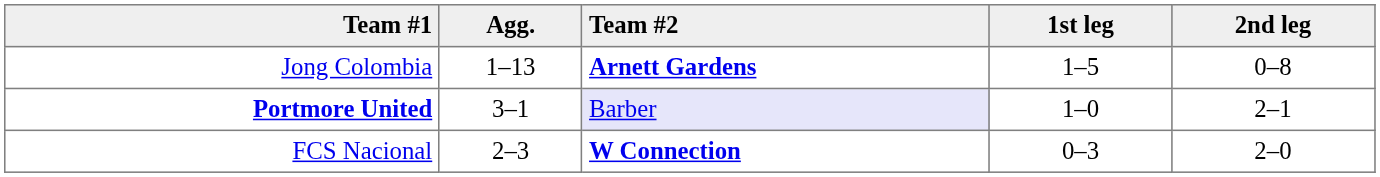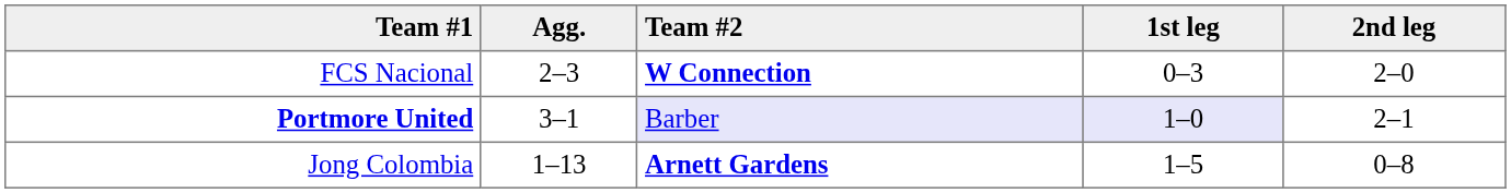 <table border=1 cellspacing=0 cellpadding=4 style="border-collapse: collapse;" width=70%>
 <tr bgcolor="efefef">
 <th align=right>Team #1</th>
 <th>Agg.</th>
 <th align=left>Team #2</th>
 <th>1st leg</th>
 <th>2nd leg</th>
 </tr>
 <tr>
+<td align=right><a href='#'>FCS Nacional</a> </td>
+<td align=center>2–3</td>
+<td> <strong><a href='#'>W Connection</a></strong></td>
+<td align=center>0–3</td>
+<td align=center>2–0</td>
+</tr>
+<tr>
+<td align=right><strong><a href='#'>Portmore United</a></strong> </td>
+<td align=center>3–1</td>
+<td style="background: lavender;"> <a href='#'>Barber</a></td>
+<td align=center style="background: lavender;">1–0</td>
+<td align=center>2–1</td>
+</tr>
+<tr>
 <td align=right><a href='#'>Jong Colombia</a> </td>
 <td align=center>1–13</td>
 <td> <strong><a href='#'>Arnett Gardens</a></strong></td>
 <td align=center>1–5</td>
 <td align=center>0–8</td>
 </tr>
-<tr>
-<td align=right><strong><a href='#'>Portmore United</a></strong> </td>
-<td align=center>3–1</td>
-<td style="background: lavender;"> <a href='#'>Barber</a></td>
-<td align=center>1–0</td>
-<td align=center>2–1</td>
-</tr>
-<tr>
-<td align=right><a href='#'>FCS Nacional</a> </td>
-<td align=center>2–3</td>
-<td> <strong><a href='#'>W Connection</a></strong></td>
-<td align=center>0–3</td>
-<td align=center>2–0</td>
-</tr>
 </table>
